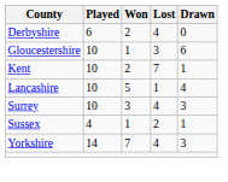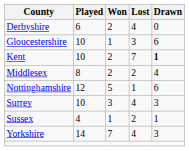 <table class="wikitable sortable">
 <tr>
 <th>County</th>
 <th>Played</th>
 <th>Won</th>
 <th>Lost</th>
 <th>Drawn</th>
 </tr>
 <tr>
 <td><a href='#'>Derbyshire</a></td>
 <td>6</td>
 <td>2</td>
 <td>4</td>
 <td>0</td>
 </tr>
 <tr>
 <td><a href='#'>Gloucestershire</a></td>
 <td>10</td>
 <td>1</td>
 <td>3</td>
 <td>6</td>
 </tr>
 <tr>
 <td><a href='#'>Kent</a></td>
 <td>10</td>
 <td>2</td>
 <td>7</td>
-<td>1</td>
+<td><strong>1</strong></td>
 </tr>
 <tr>
-<td><a href='#'>Lancashire</a></td>
-<td>10</td>
+<td><a href='#'>Middlesex</a></td>
+<td>8</td>
+<td>2</td>
+<td>2</td>
+<td>4</td>
+</tr>
+<tr>
+<td><a href='#'>Nottinghamshire</a></td>
+<td>12</td>
 <td>5</td>
 <td>1</td>
-<td>4</td>
+<td>6</td>
 </tr>
 <tr>
 <td><a href='#'>Surrey</a></td>
 <td>10</td>
 <td>3</td>
 <td>4</td>
 <td>3</td>
 </tr>
 <tr>
 <td><a href='#'>Sussex</a></td>
 <td>4</td>
 <td>1</td>
 <td>2</td>
 <td>1</td>
 </tr>
 <tr>
 <td><a href='#'>Yorkshire</a></td>
 <td>14</td>
 <td>7</td>
 <td>4</td>
 <td>3</td>
 </tr>
 <tr>
 <td colspan="5"></td>
 </tr>
 </table>
